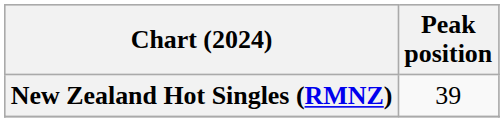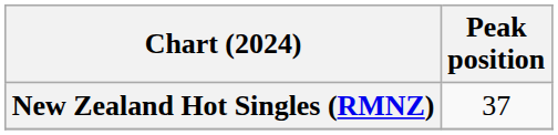 <table class="wikitable sortable plainrowheaders" style="text-align:center">
 <tr>
 <th scope="col">Chart (2024)</th>
 <th scope="col">Peak<br>position</th>
 </tr>
 <tr>
 <th scope="row">New Zealand Hot Singles (<a href='#'>RMNZ</a>)</th>
-<td>39</td>
+<td>37</td>
 </tr>
 <tr>
 </tr>
 <tr>
 </tr>
 </table>
